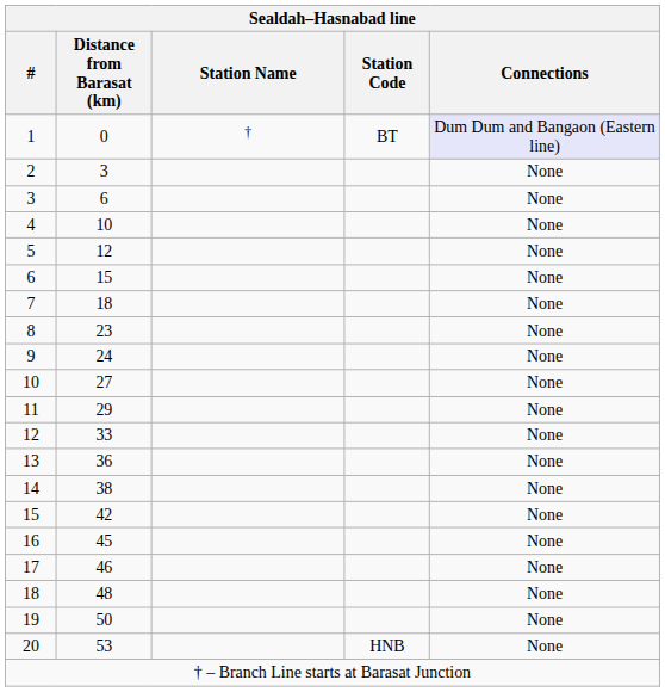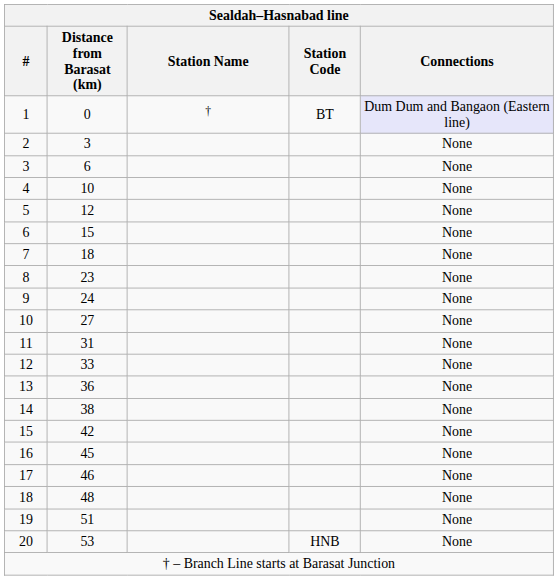 <table class="wikitable" style="text-align:center; width:50%;">
 <tr>
 <th colspan="5"><strong>Sealdah–Hasnabad line</strong></th>
 </tr>
 <tr>
 <th style="width:1%;">#</th>
 <th style="width:1%;">Distance from Barasat (km)</th>
 <th style="width:5%;">Station Name</th>
 <th style="width:1%;">Station Code</th>
 <th style="width:5%;">Connections</th>
 </tr>
 <tr>
 <td>1</td>
 <td>0</td>
 <td><strong></strong><sup>†</sup></td>
 <td>BT</td>
 <td style="background: lavender;">Dum Dum and Bangaon (Eastern line)</td>
 </tr>
 <tr>
 <td>2</td>
 <td>3</td>
 <td></td>
 <td></td>
 <td>None</td>
 </tr>
 <tr>
 <td>3</td>
 <td>6</td>
 <td></td>
 <td></td>
 <td>None</td>
 </tr>
 <tr>
 <td>4</td>
 <td>10</td>
 <td></td>
 <td></td>
 <td>None</td>
 </tr>
 <tr>
 <td>5</td>
 <td>12</td>
 <td></td>
 <td></td>
 <td>None</td>
 </tr>
 <tr>
 <td>6</td>
 <td>15</td>
 <td></td>
 <td></td>
 <td>None</td>
 </tr>
 <tr>
 <td>7</td>
 <td>18</td>
 <td></td>
 <td></td>
 <td>None</td>
 </tr>
 <tr>
 <td>8</td>
 <td>23</td>
 <td></td>
 <td></td>
 <td>None</td>
 </tr>
 <tr>
 <td>9</td>
 <td>24</td>
 <td></td>
 <td></td>
 <td>None</td>
 </tr>
 <tr>
 <td>10</td>
 <td>27</td>
 <td></td>
 <td></td>
 <td>None</td>
 </tr>
 <tr>
 <td>11</td>
-<td>29</td>
+<td>31</td>
 <td></td>
 <td></td>
 <td>None</td>
 </tr>
 <tr>
 <td>12</td>
 <td>33</td>
 <td></td>
 <td></td>
 <td>None</td>
 </tr>
 <tr>
 <td>13</td>
 <td>36</td>
 <td></td>
 <td></td>
 <td>None</td>
 </tr>
 <tr>
 <td>14</td>
 <td>38</td>
 <td></td>
 <td></td>
 <td>None</td>
 </tr>
 <tr>
 <td>15</td>
 <td>42</td>
 <td></td>
 <td></td>
 <td>None</td>
 </tr>
 <tr>
 <td>16</td>
 <td>45</td>
 <td></td>
 <td></td>
 <td>None</td>
 </tr>
 <tr>
 <td>17</td>
 <td>46</td>
 <td></td>
 <td></td>
 <td>None</td>
 </tr>
 <tr>
 <td>18</td>
 <td>48</td>
 <td></td>
 <td></td>
 <td>None</td>
 </tr>
 <tr>
 <td>19</td>
-<td>50</td>
+<td>51</td>
 <td></td>
 <td></td>
 <td>None</td>
 </tr>
 <tr>
 <td>20</td>
 <td>53</td>
 <td><strong></strong></td>
 <td>HNB</td>
 <td>None</td>
 </tr>
 <tr>
 <td colspan="5">† – Branch Line starts at Barasat Junction</td>
 </tr>
 </table>
